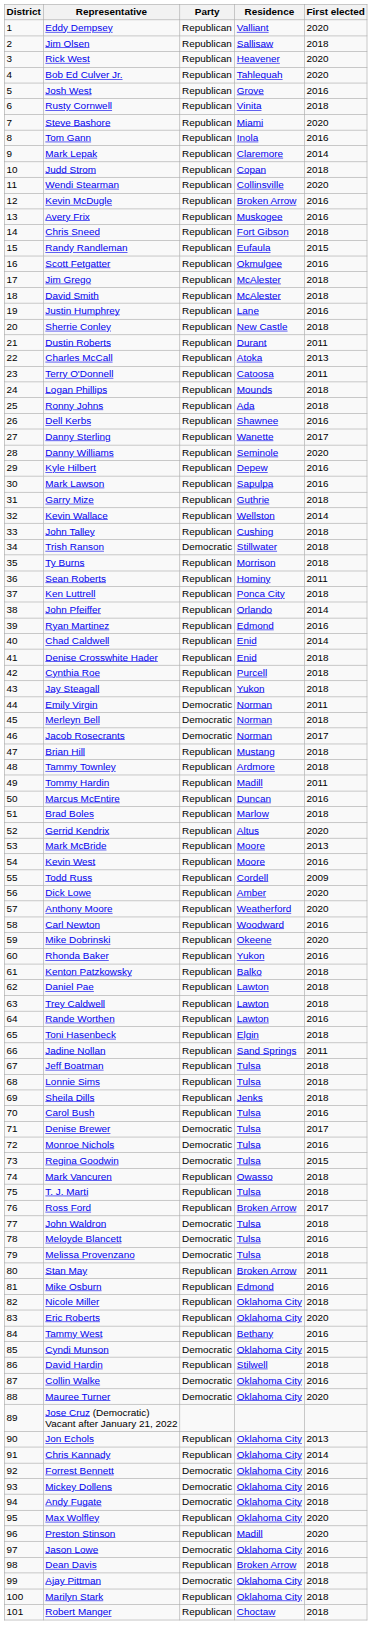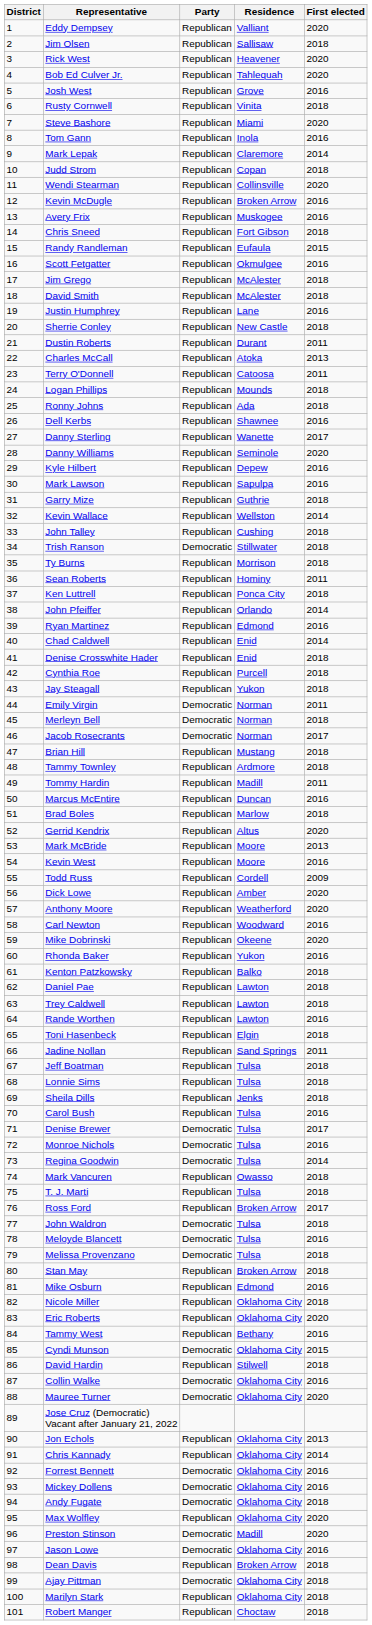 <table class="wikitable sortable">
 <tr>
 <th>District</th>
 <th>Representative</th>
 <th>Party</th>
 <th>Residence</th>
 <th>First elected</th>
 </tr>
 <tr>
 <td>1</td>
 <td><a href='#'>Eddy Dempsey</a></td>
 <td>Republican</td>
 <td><a href='#'>Valliant</a></td>
 <td>2020</td>
 </tr>
 <tr>
 <td>2</td>
 <td><a href='#'>Jim Olsen</a></td>
 <td>Republican</td>
 <td><a href='#'>Sallisaw</a></td>
 <td>2018</td>
 </tr>
 <tr>
 <td>3</td>
 <td><a href='#'>Rick West</a></td>
 <td>Republican</td>
 <td><a href='#'>Heavener</a></td>
 <td>2020</td>
 </tr>
 <tr>
 <td>4</td>
 <td><a href='#'>Bob Ed Culver Jr.</a></td>
 <td>Republican</td>
 <td><a href='#'>Tahlequah</a></td>
 <td>2020</td>
 </tr>
 <tr>
 <td>5</td>
 <td><a href='#'>Josh West</a></td>
 <td>Republican</td>
 <td><a href='#'>Grove</a></td>
 <td>2016</td>
 </tr>
 <tr>
 <td>6</td>
 <td><a href='#'>Rusty Cornwell</a></td>
 <td>Republican</td>
 <td><a href='#'>Vinita</a></td>
 <td>2018</td>
 </tr>
 <tr>
 <td>7</td>
 <td><a href='#'>Steve Bashore</a></td>
 <td>Republican</td>
 <td><a href='#'>Miami</a></td>
 <td>2020</td>
 </tr>
 <tr>
 <td>8</td>
 <td><a href='#'>Tom Gann</a></td>
 <td>Republican</td>
 <td><a href='#'>Inola</a></td>
 <td>2016</td>
 </tr>
 <tr>
 <td>9</td>
 <td><a href='#'>Mark Lepak</a></td>
 <td>Republican</td>
 <td><a href='#'>Claremore</a></td>
 <td>2014</td>
 </tr>
 <tr>
 <td>10</td>
 <td><a href='#'>Judd Strom</a></td>
 <td>Republican</td>
 <td><a href='#'>Copan</a></td>
 <td>2018</td>
 </tr>
 <tr>
 <td>11</td>
 <td><a href='#'>Wendi Stearman</a></td>
 <td>Republican</td>
 <td><a href='#'>Collinsville</a></td>
 <td>2020</td>
 </tr>
 <tr>
 <td>12</td>
 <td><a href='#'>Kevin McDugle</a></td>
 <td>Republican</td>
 <td><a href='#'>Broken Arrow</a></td>
 <td>2016</td>
 </tr>
 <tr>
 <td>13</td>
 <td><a href='#'>Avery Frix</a></td>
 <td>Republican</td>
 <td><a href='#'>Muskogee</a></td>
 <td>2016</td>
 </tr>
 <tr>
 <td>14</td>
 <td><a href='#'>Chris Sneed</a></td>
 <td>Republican</td>
 <td><a href='#'>Fort Gibson</a></td>
 <td>2018</td>
 </tr>
 <tr>
 <td>15</td>
 <td><a href='#'>Randy Randleman</a></td>
 <td>Republican</td>
 <td><a href='#'>Eufaula</a></td>
 <td>2015</td>
 </tr>
 <tr>
 <td>16</td>
 <td><a href='#'>Scott Fetgatter</a></td>
 <td>Republican</td>
 <td><a href='#'>Okmulgee</a></td>
 <td>2016</td>
 </tr>
 <tr>
 <td>17</td>
 <td><a href='#'>Jim Grego</a></td>
 <td>Republican</td>
 <td><a href='#'>McAlester</a></td>
 <td>2018</td>
 </tr>
 <tr>
 <td>18</td>
 <td><a href='#'>David Smith</a></td>
 <td>Republican</td>
 <td><a href='#'>McAlester</a></td>
 <td>2018</td>
 </tr>
 <tr>
 <td>19</td>
 <td><a href='#'>Justin Humphrey</a></td>
 <td>Republican</td>
 <td><a href='#'>Lane</a></td>
 <td>2016</td>
 </tr>
 <tr>
 <td>20</td>
 <td><a href='#'>Sherrie Conley</a></td>
 <td>Republican</td>
 <td><a href='#'>New Castle</a></td>
 <td>2018</td>
 </tr>
 <tr>
 <td>21</td>
 <td><a href='#'>Dustin Roberts</a></td>
 <td>Republican</td>
 <td><a href='#'>Durant</a></td>
 <td>2011</td>
 </tr>
 <tr>
 <td>22</td>
 <td><a href='#'>Charles McCall</a></td>
 <td>Republican</td>
 <td><a href='#'>Atoka</a></td>
 <td>2013</td>
 </tr>
 <tr>
 <td>23</td>
 <td><a href='#'>Terry O'Donnell</a></td>
 <td>Republican</td>
 <td><a href='#'>Catoosa</a></td>
 <td>2011</td>
 </tr>
 <tr>
 <td>24</td>
 <td><a href='#'>Logan Phillips</a></td>
 <td>Republican</td>
 <td><a href='#'>Mounds</a></td>
 <td>2018</td>
 </tr>
 <tr>
 <td>25</td>
 <td><a href='#'>Ronny Johns</a></td>
 <td>Republican</td>
 <td><a href='#'>Ada</a></td>
 <td>2018</td>
 </tr>
 <tr>
 <td>26</td>
 <td><a href='#'>Dell Kerbs</a></td>
 <td>Republican</td>
 <td><a href='#'>Shawnee</a></td>
 <td>2016</td>
 </tr>
 <tr>
 <td>27</td>
 <td><a href='#'>Danny Sterling</a></td>
 <td>Republican</td>
 <td><a href='#'>Wanette</a></td>
 <td>2017</td>
 </tr>
 <tr>
 <td>28</td>
 <td><a href='#'>Danny Williams</a></td>
 <td>Republican</td>
 <td><a href='#'>Seminole</a></td>
 <td>2020</td>
 </tr>
 <tr>
 <td>29</td>
 <td><a href='#'>Kyle Hilbert</a></td>
 <td>Republican</td>
 <td><a href='#'>Depew</a></td>
 <td>2016</td>
 </tr>
 <tr>
 <td>30</td>
 <td><a href='#'>Mark Lawson</a></td>
 <td>Republican</td>
 <td><a href='#'>Sapulpa</a></td>
 <td>2016</td>
 </tr>
 <tr>
 <td>31</td>
 <td><a href='#'>Garry Mize</a></td>
 <td>Republican</td>
 <td><a href='#'>Guthrie</a></td>
 <td>2018</td>
 </tr>
 <tr>
 <td>32</td>
 <td><a href='#'>Kevin Wallace</a></td>
 <td>Republican</td>
 <td><a href='#'>Wellston</a></td>
 <td>2014</td>
 </tr>
 <tr>
 <td>33</td>
 <td><a href='#'>John Talley</a></td>
 <td>Republican</td>
 <td><a href='#'>Cushing</a></td>
 <td>2018</td>
 </tr>
 <tr>
 <td>34</td>
 <td><a href='#'>Trish Ranson</a></td>
 <td>Democratic</td>
 <td><a href='#'>Stillwater</a></td>
 <td>2018</td>
 </tr>
 <tr>
 <td>35</td>
 <td><a href='#'>Ty Burns</a></td>
 <td>Republican</td>
 <td><a href='#'>Morrison</a></td>
 <td>2018</td>
 </tr>
 <tr>
 <td>36</td>
 <td><a href='#'>Sean Roberts</a></td>
 <td>Republican</td>
 <td><a href='#'>Hominy</a></td>
 <td>2011</td>
 </tr>
 <tr>
 <td>37</td>
 <td><a href='#'>Ken Luttrell</a></td>
 <td>Republican</td>
 <td><a href='#'>Ponca City</a></td>
 <td>2018</td>
 </tr>
 <tr>
 <td>38</td>
 <td><a href='#'>John Pfeiffer</a></td>
 <td>Republican</td>
 <td><a href='#'>Orlando</a></td>
 <td>2014</td>
 </tr>
 <tr>
 <td>39</td>
 <td><a href='#'>Ryan Martinez</a></td>
 <td>Republican</td>
 <td><a href='#'>Edmond</a></td>
 <td>2016</td>
 </tr>
 <tr>
 <td>40</td>
 <td><a href='#'>Chad Caldwell</a></td>
 <td>Republican</td>
 <td><a href='#'>Enid</a></td>
 <td>2014</td>
 </tr>
 <tr>
 <td>41</td>
 <td><a href='#'>Denise Crosswhite Hader</a></td>
 <td>Republican</td>
 <td><a href='#'>Enid</a></td>
 <td>2018</td>
 </tr>
 <tr>
 <td>42</td>
 <td><a href='#'>Cynthia Roe</a></td>
 <td>Republican</td>
 <td><a href='#'>Purcell</a></td>
 <td>2018</td>
 </tr>
 <tr>
 <td>43</td>
 <td><a href='#'>Jay Steagall</a></td>
 <td>Republican</td>
 <td><a href='#'>Yukon</a></td>
 <td>2018</td>
 </tr>
 <tr>
 <td>44</td>
 <td><a href='#'>Emily Virgin</a></td>
 <td>Democratic</td>
 <td><a href='#'>Norman</a></td>
 <td>2011</td>
 </tr>
 <tr>
 <td>45</td>
 <td><a href='#'>Merleyn Bell</a></td>
 <td>Democratic</td>
 <td><a href='#'>Norman</a></td>
 <td>2018</td>
 </tr>
 <tr>
 <td>46</td>
 <td><a href='#'>Jacob Rosecrants</a></td>
 <td>Democratic</td>
 <td><a href='#'>Norman</a></td>
 <td>2017</td>
 </tr>
 <tr>
 <td>47</td>
 <td><a href='#'>Brian Hill</a></td>
 <td>Republican</td>
 <td><a href='#'>Mustang</a></td>
 <td>2018</td>
 </tr>
 <tr>
 <td>48</td>
 <td><a href='#'>Tammy Townley</a></td>
 <td>Republican</td>
 <td><a href='#'>Ardmore</a></td>
 <td>2018</td>
 </tr>
 <tr>
 <td>49</td>
 <td><a href='#'>Tommy Hardin</a></td>
 <td>Republican</td>
 <td><a href='#'>Madill</a></td>
 <td>2011</td>
 </tr>
 <tr>
 <td>50</td>
 <td><a href='#'>Marcus McEntire</a></td>
 <td>Republican</td>
 <td><a href='#'>Duncan</a></td>
 <td>2016</td>
 </tr>
 <tr>
 <td>51</td>
 <td><a href='#'>Brad Boles</a></td>
 <td>Republican</td>
 <td><a href='#'>Marlow</a></td>
 <td>2018</td>
 </tr>
 <tr>
 <td>52</td>
 <td><a href='#'>Gerrid Kendrix</a></td>
 <td>Republican</td>
 <td><a href='#'>Altus</a></td>
 <td>2020</td>
 </tr>
 <tr>
 <td>53</td>
 <td><a href='#'>Mark McBride</a></td>
 <td>Republican</td>
 <td><a href='#'>Moore</a></td>
 <td>2013</td>
 </tr>
 <tr>
 <td>54</td>
 <td><a href='#'>Kevin West</a></td>
 <td>Republican</td>
 <td><a href='#'>Moore</a></td>
 <td>2016</td>
 </tr>
 <tr>
 <td>55</td>
 <td><a href='#'>Todd Russ</a></td>
 <td>Republican</td>
 <td><a href='#'>Cordell</a></td>
 <td>2009</td>
 </tr>
 <tr>
 <td>56</td>
 <td><a href='#'>Dick Lowe</a></td>
 <td>Republican</td>
 <td><a href='#'>Amber</a></td>
 <td>2020</td>
 </tr>
 <tr>
 <td>57</td>
 <td><a href='#'>Anthony Moore</a></td>
 <td>Republican</td>
 <td><a href='#'>Weatherford</a></td>
 <td>2020</td>
 </tr>
 <tr>
 <td>58</td>
 <td><a href='#'>Carl Newton</a></td>
 <td>Republican</td>
 <td><a href='#'>Woodward</a></td>
 <td>2016</td>
 </tr>
 <tr>
 <td>59</td>
 <td><a href='#'>Mike Dobrinski</a></td>
 <td>Republican</td>
 <td><a href='#'>Okeene</a></td>
 <td>2020</td>
 </tr>
 <tr>
 <td>60</td>
 <td><a href='#'>Rhonda Baker</a></td>
 <td>Republican</td>
 <td><a href='#'>Yukon</a></td>
 <td>2016</td>
 </tr>
 <tr>
 <td>61</td>
 <td><a href='#'>Kenton Patzkowsky</a></td>
 <td>Republican</td>
 <td><a href='#'>Balko</a></td>
 <td>2018</td>
 </tr>
 <tr>
 <td>62</td>
 <td><a href='#'>Daniel Pae</a></td>
 <td>Republican</td>
 <td><a href='#'>Lawton</a></td>
 <td>2018</td>
 </tr>
 <tr>
 <td>63</td>
 <td><a href='#'>Trey Caldwell</a></td>
 <td>Republican</td>
 <td><a href='#'>Lawton</a></td>
 <td>2018</td>
 </tr>
 <tr>
 <td>64</td>
 <td><a href='#'>Rande Worthen</a></td>
 <td>Republican</td>
 <td><a href='#'>Lawton</a></td>
 <td>2016</td>
 </tr>
 <tr>
 <td>65</td>
 <td><a href='#'>Toni Hasenbeck</a></td>
 <td>Republican</td>
 <td><a href='#'>Elgin</a></td>
 <td>2018</td>
 </tr>
 <tr>
 <td>66</td>
 <td><a href='#'>Jadine Nollan</a></td>
 <td>Republican</td>
 <td><a href='#'>Sand Springs</a></td>
 <td>2011</td>
 </tr>
 <tr>
 <td>67</td>
 <td><a href='#'>Jeff Boatman</a></td>
 <td>Republican</td>
 <td><a href='#'>Tulsa</a></td>
 <td>2018</td>
 </tr>
 <tr>
 <td>68</td>
 <td><a href='#'>Lonnie Sims</a></td>
 <td>Republican</td>
 <td><a href='#'>Tulsa</a></td>
 <td>2018</td>
 </tr>
 <tr>
 <td>69</td>
 <td><a href='#'>Sheila Dills</a></td>
 <td>Republican</td>
 <td><a href='#'>Jenks</a></td>
 <td>2018</td>
 </tr>
 <tr>
 <td>70</td>
 <td><a href='#'>Carol Bush</a></td>
 <td>Republican</td>
 <td><a href='#'>Tulsa</a></td>
 <td>2016</td>
 </tr>
 <tr>
 <td>71</td>
 <td><a href='#'>Denise Brewer</a></td>
 <td>Democratic</td>
 <td><a href='#'>Tulsa</a></td>
 <td>2017</td>
 </tr>
 <tr>
 <td>72</td>
 <td><a href='#'>Monroe Nichols</a></td>
 <td>Democratic</td>
 <td><a href='#'>Tulsa</a></td>
 <td>2016</td>
 </tr>
 <tr>
 <td>73</td>
 <td><a href='#'>Regina Goodwin</a></td>
 <td>Democratic</td>
 <td><a href='#'>Tulsa</a></td>
-<td>2015</td>
+<td>2014</td>
 </tr>
 <tr>
 <td>74</td>
 <td><a href='#'>Mark Vancuren</a></td>
 <td>Republican</td>
 <td><a href='#'>Owasso</a></td>
 <td>2018</td>
 </tr>
 <tr>
 <td>75</td>
 <td><a href='#'>T. J. Marti</a></td>
 <td>Republican</td>
 <td><a href='#'>Tulsa</a></td>
 <td>2018</td>
 </tr>
 <tr>
 <td>76</td>
 <td><a href='#'>Ross Ford</a></td>
 <td>Republican</td>
 <td><a href='#'>Broken Arrow</a></td>
 <td>2017</td>
 </tr>
 <tr>
 <td>77</td>
 <td><a href='#'>John Waldron</a></td>
 <td>Democratic</td>
 <td><a href='#'>Tulsa</a></td>
 <td>2018</td>
 </tr>
 <tr>
 <td>78</td>
 <td><a href='#'>Meloyde Blancett</a></td>
 <td>Democratic</td>
 <td><a href='#'>Tulsa</a></td>
 <td>2016</td>
 </tr>
 <tr>
 <td>79</td>
 <td><a href='#'>Melissa Provenzano</a></td>
 <td>Democratic</td>
 <td><a href='#'>Tulsa</a></td>
 <td>2018</td>
 </tr>
 <tr>
 <td>80</td>
 <td><a href='#'>Stan May</a></td>
 <td>Republican</td>
 <td><a href='#'>Broken Arrow</a></td>
-<td>2011</td>
+<td>2018</td>
 </tr>
 <tr>
 <td>81</td>
 <td><a href='#'>Mike Osburn</a></td>
 <td>Republican</td>
 <td><a href='#'>Edmond</a></td>
 <td>2016</td>
 </tr>
 <tr>
 <td>82</td>
 <td><a href='#'>Nicole Miller</a></td>
 <td>Republican</td>
 <td><a href='#'>Oklahoma City</a></td>
 <td>2018</td>
 </tr>
 <tr>
 <td>83</td>
 <td><a href='#'>Eric Roberts</a></td>
 <td>Republican</td>
 <td><a href='#'>Oklahoma City</a></td>
 <td>2020</td>
 </tr>
 <tr>
 <td>84</td>
 <td><a href='#'>Tammy West</a></td>
 <td>Republican</td>
 <td><a href='#'>Bethany</a></td>
 <td>2016</td>
 </tr>
 <tr>
 <td>85</td>
 <td><a href='#'>Cyndi Munson</a></td>
 <td>Democratic</td>
 <td><a href='#'>Oklahoma City</a></td>
 <td>2015</td>
 </tr>
 <tr>
 <td>86</td>
 <td><a href='#'>David Hardin</a></td>
 <td>Republican</td>
 <td><a href='#'>Stilwell</a></td>
 <td>2018</td>
 </tr>
 <tr>
 <td>87</td>
 <td><a href='#'>Collin Walke</a></td>
 <td>Democratic</td>
 <td><a href='#'>Oklahoma City</a></td>
 <td>2016</td>
 </tr>
 <tr>
 <td>88</td>
 <td><a href='#'>Mauree Turner</a></td>
 <td>Democratic</td>
 <td><a href='#'>Oklahoma City</a></td>
 <td>2020</td>
 </tr>
 <tr>
 <td>89</td>
 <td><a href='#'>Jose Cruz</a> (Democratic)<br>Vacant after January 21, 2022</td>
 <td></td>
 <td></td>
 <td></td>
 </tr>
 <tr>
 <td>90</td>
 <td><a href='#'>Jon Echols</a></td>
 <td>Republican</td>
 <td><a href='#'>Oklahoma City</a></td>
 <td>2013</td>
 </tr>
 <tr>
 <td>91</td>
 <td><a href='#'>Chris Kannady</a></td>
 <td>Republican</td>
 <td><a href='#'>Oklahoma City</a></td>
 <td>2014</td>
 </tr>
 <tr>
 <td>92</td>
 <td><a href='#'>Forrest Bennett</a></td>
 <td>Democratic</td>
 <td><a href='#'>Oklahoma City</a></td>
 <td>2016</td>
 </tr>
 <tr>
 <td>93</td>
 <td><a href='#'>Mickey Dollens</a></td>
 <td>Democratic</td>
 <td><a href='#'>Oklahoma City</a></td>
 <td>2016</td>
 </tr>
 <tr>
 <td>94</td>
 <td><a href='#'>Andy Fugate</a></td>
 <td>Democratic</td>
 <td><a href='#'>Oklahoma City</a></td>
 <td>2018</td>
 </tr>
 <tr>
 <td>95</td>
 <td><a href='#'>Max Wolfley</a></td>
 <td>Republican</td>
 <td><a href='#'>Oklahoma City</a></td>
 <td>2020</td>
 </tr>
 <tr>
 <td>96</td>
 <td><a href='#'>Preston Stinson</a></td>
-<td>Republican</td>
+<td>Democratic</td>
 <td><a href='#'>Madill</a></td>
 <td>2020</td>
 </tr>
 <tr>
 <td>97</td>
 <td><a href='#'>Jason Lowe</a></td>
 <td>Democratic</td>
 <td><a href='#'>Oklahoma City</a></td>
 <td>2016</td>
 </tr>
 <tr>
 <td>98</td>
 <td><a href='#'>Dean Davis</a></td>
 <td>Republican</td>
 <td><a href='#'>Broken Arrow</a></td>
 <td>2018</td>
 </tr>
 <tr>
 <td>99</td>
 <td><a href='#'>Ajay Pittman</a></td>
 <td>Democratic</td>
 <td><a href='#'>Oklahoma City</a></td>
 <td>2018</td>
 </tr>
 <tr>
 <td>100</td>
 <td><a href='#'>Marilyn Stark</a></td>
 <td>Republican</td>
 <td><a href='#'>Oklahoma City</a></td>
 <td>2018</td>
 </tr>
 <tr>
 <td>101</td>
 <td><a href='#'>Robert Manger</a></td>
 <td>Republican</td>
 <td><a href='#'>Choctaw</a></td>
 <td>2018</td>
 </tr>
 </table>
